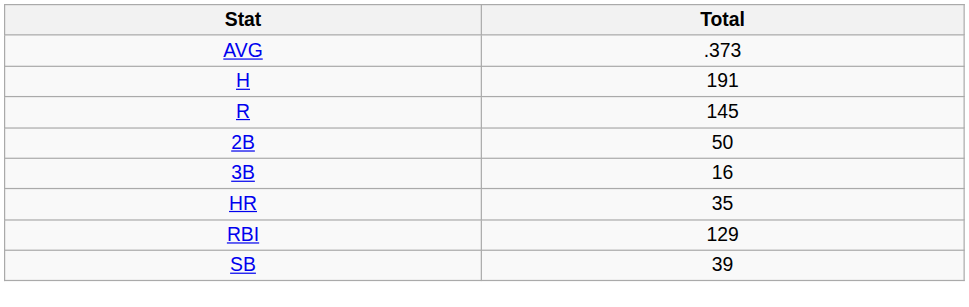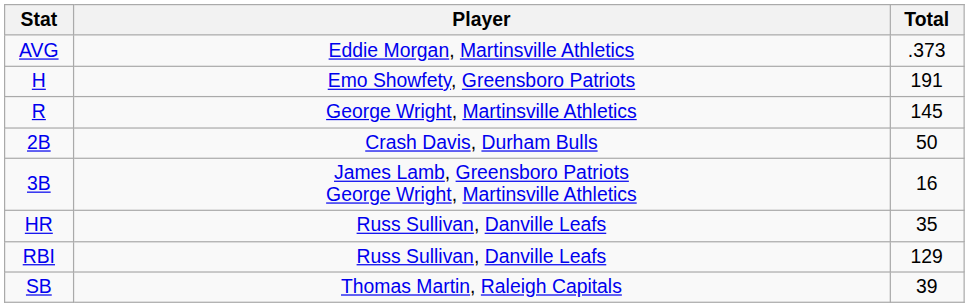 <table class="wikitable" width="40%" style="text-align:center;">
 <tr>
 <th width="5%">Stat</th>
+<th width="60%">Player</th>
 <th width="5%">Total</th>
 </tr>
 <tr>
 <td><a href='#'>AVG</a></td>
+<td><a href='#'>Eddie Morgan</a>, <a href='#'>Martinsville Athletics</a></td>
 <td>.373</td>
 </tr>
 <tr>
 <td><a href='#'>H</a></td>
+<td><a href='#'>Emo Showfety</a>, <a href='#'>Greensboro Patriots</a></td>
 <td>191</td>
 </tr>
 <tr>
 <td><a href='#'>R</a></td>
+<td><a href='#'>George Wright</a>, <a href='#'>Martinsville Athletics</a></td>
 <td>145</td>
 </tr>
 <tr>
 <td><a href='#'>2B</a></td>
+<td><a href='#'>Crash Davis</a>, <a href='#'>Durham Bulls</a></td>
 <td>50</td>
 </tr>
 <tr>
 <td><a href='#'>3B</a></td>
+<td><a href='#'>James Lamb</a>, <a href='#'>Greensboro Patriots</a> <br> <a href='#'>George Wright</a>, <a href='#'>Martinsville Athletics</a></td>
 <td>16</td>
 </tr>
 <tr>
 <td><a href='#'>HR</a></td>
+<td><a href='#'>Russ Sullivan</a>, <a href='#'>Danville Leafs</a></td>
 <td>35</td>
 </tr>
 <tr>
 <td><a href='#'>RBI</a></td>
+<td><a href='#'>Russ Sullivan</a>, <a href='#'>Danville Leafs</a></td>
 <td>129</td>
 </tr>
 <tr>
 <td><a href='#'>SB</a></td>
+<td><a href='#'>Thomas Martin</a>, <a href='#'>Raleigh Capitals</a></td>
 <td>39</td>
 </tr>
 </table>
